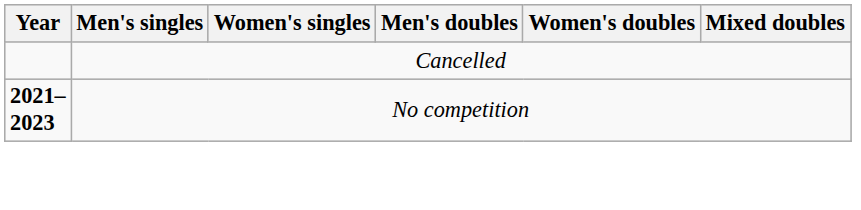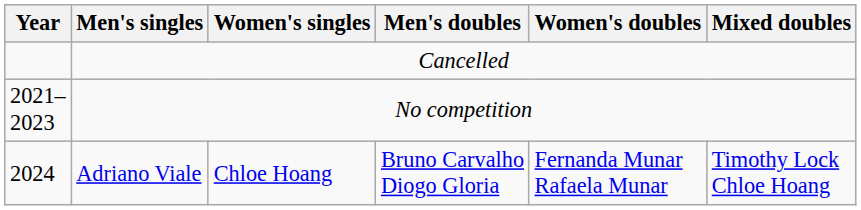 <table class=wikitable style="font-size:90%">
 <tr>
 <th>Year</th>
 <th>Men's singles</th>
 <th>Women's singles</th>
 <th>Men's doubles</th>
 <th>Women's doubles</th>
 <th>Mixed doubles</th>
 </tr>
 <tr>
 <td></td>
 <td colspan="5" align="center"><em>Cancelled</em></td>
 </tr>
 <tr>
-<td><strong>2021–<br>2023</strong></td>
+<td>2021–<br>2023</td>
 <td colspan=5 align=center><em>No competition</em></td>
 </tr>
+<tr>
+<td>2024</td>
+<td> <a href='#'>Adriano Viale</a></td>
+<td> <a href='#'>Chloe Hoang</a></td>
+<td> <a href='#'>Bruno Carvalho</a><br> <a href='#'>Diogo Gloria</a></td>
+<td> <a href='#'>Fernanda Munar</a><br> <a href='#'>Rafaela Munar</a></td>
+<td> <a href='#'>Timothy Lock</a><br> <a href='#'>Chloe Hoang</a></td>
+</tr>
 </table>
